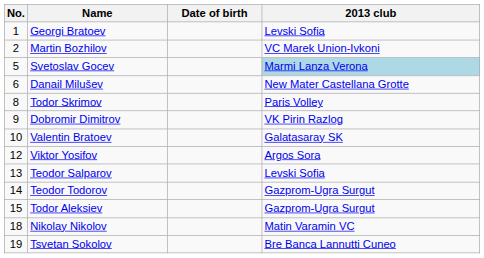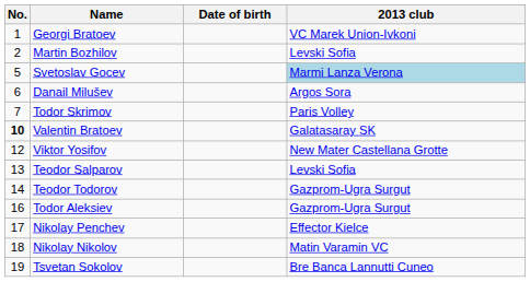 <table class="wikitable sortable" style="font-size:100%; text-align:center;">
 <tr>
 <th>No.</th>
 <th style="width:12em">Name</th>
 <th style="width:8em">Date of birth</th>
 <th style="width:19em">2013 club</th>
 </tr>
 <tr>
 <td>1</td>
 <td align=left><a href='#'>Georgi Bratoev</a></td>
 <td align=right></td>
-<td align=left> <a href='#'>Levski Sofia</a></td>
+<td align=left> <a href='#'>VC Marek Union-Ivkoni</a></td>
 </tr>
 <tr>
 <td>2</td>
 <td align=left><a href='#'>Martin Bozhilov</a></td>
 <td align=right></td>
-<td align=left> <a href='#'>VC Marek Union-Ivkoni</a></td>
+<td align=left> <a href='#'>Levski Sofia</a></td>
 </tr>
 <tr>
 <td>5</td>
 <td align=left><a href='#'>Svetoslav Gocev</a></td>
 <td align=right></td>
 <td align=left style="background: lightblue;"> <a href='#'>Marmi Lanza Verona</a></td>
 </tr>
 <tr>
 <td>6</td>
 <td align=left><a href='#'>Danail Milušev</a></td>
 <td align=right></td>
-<td align=left> <a href='#'>New Mater Castellana Grotte</a></td>
+<td align=left> <a href='#'>Argos Sora</a></td>
 </tr>
 <tr>
-<td>8</td>
+<td>7</td>
 <td align=left><a href='#'>Todor Skrimov</a></td>
 <td align=right></td>
 <td align=left> <a href='#'>Paris Volley</a></td>
 </tr>
 <tr>
-<td>9</td>
-<td align=left><a href='#'>Dobromir Dimitrov</a></td>
-<td align=right></td>
-<td align=left> <a href='#'>VK Pirin Razlog</a></td>
-</tr>
-<tr>
-<td>10</td>
+<td><strong>10</strong></td>
 <td align=left><a href='#'>Valentin Bratoev</a></td>
 <td align=right></td>
 <td align=left> <a href='#'>Galatasaray SK</a></td>
 </tr>
 <tr>
 <td>12</td>
 <td align=left><a href='#'>Viktor Yosifov</a></td>
 <td align=right></td>
-<td align=left> <a href='#'>Argos Sora</a></td>
+<td align=left> <a href='#'>New Mater Castellana Grotte</a></td>
 </tr>
 <tr>
 <td>13</td>
 <td align=left><a href='#'>Teodor Salparov</a></td>
 <td align=right></td>
 <td align=left> <a href='#'>Levski Sofia</a></td>
 </tr>
 <tr>
 <td>14</td>
 <td align=left><a href='#'>Teodor Todorov</a></td>
 <td align=right></td>
 <td align=left> <a href='#'>Gazprom-Ugra Surgut</a></td>
 </tr>
 <tr>
-<td>15</td>
+<td>16</td>
 <td align=left><a href='#'>Todor Aleksiev </a></td>
 <td align=right></td>
 <td align=left> <a href='#'>Gazprom-Ugra Surgut</a></td>
+</tr>
+<tr>
+<td>17</td>
+<td align=left><a href='#'>Nikolay Penchev</a></td>
+<td align=right></td>
+<td align=left> <a href='#'>Effector Kielce</a></td>
 </tr>
 <tr>
 <td>18</td>
 <td align=left><a href='#'>Nikolay Nikolov</a></td>
 <td align=right></td>
 <td align=left> <a href='#'>Matin Varamin VC</a></td>
 </tr>
 <tr>
 <td>19</td>
 <td align=left><a href='#'>Tsvetan Sokolov</a></td>
 <td align=right></td>
 <td align=left> <a href='#'>Bre Banca Lannutti Cuneo</a></td>
 </tr>
 </table>
